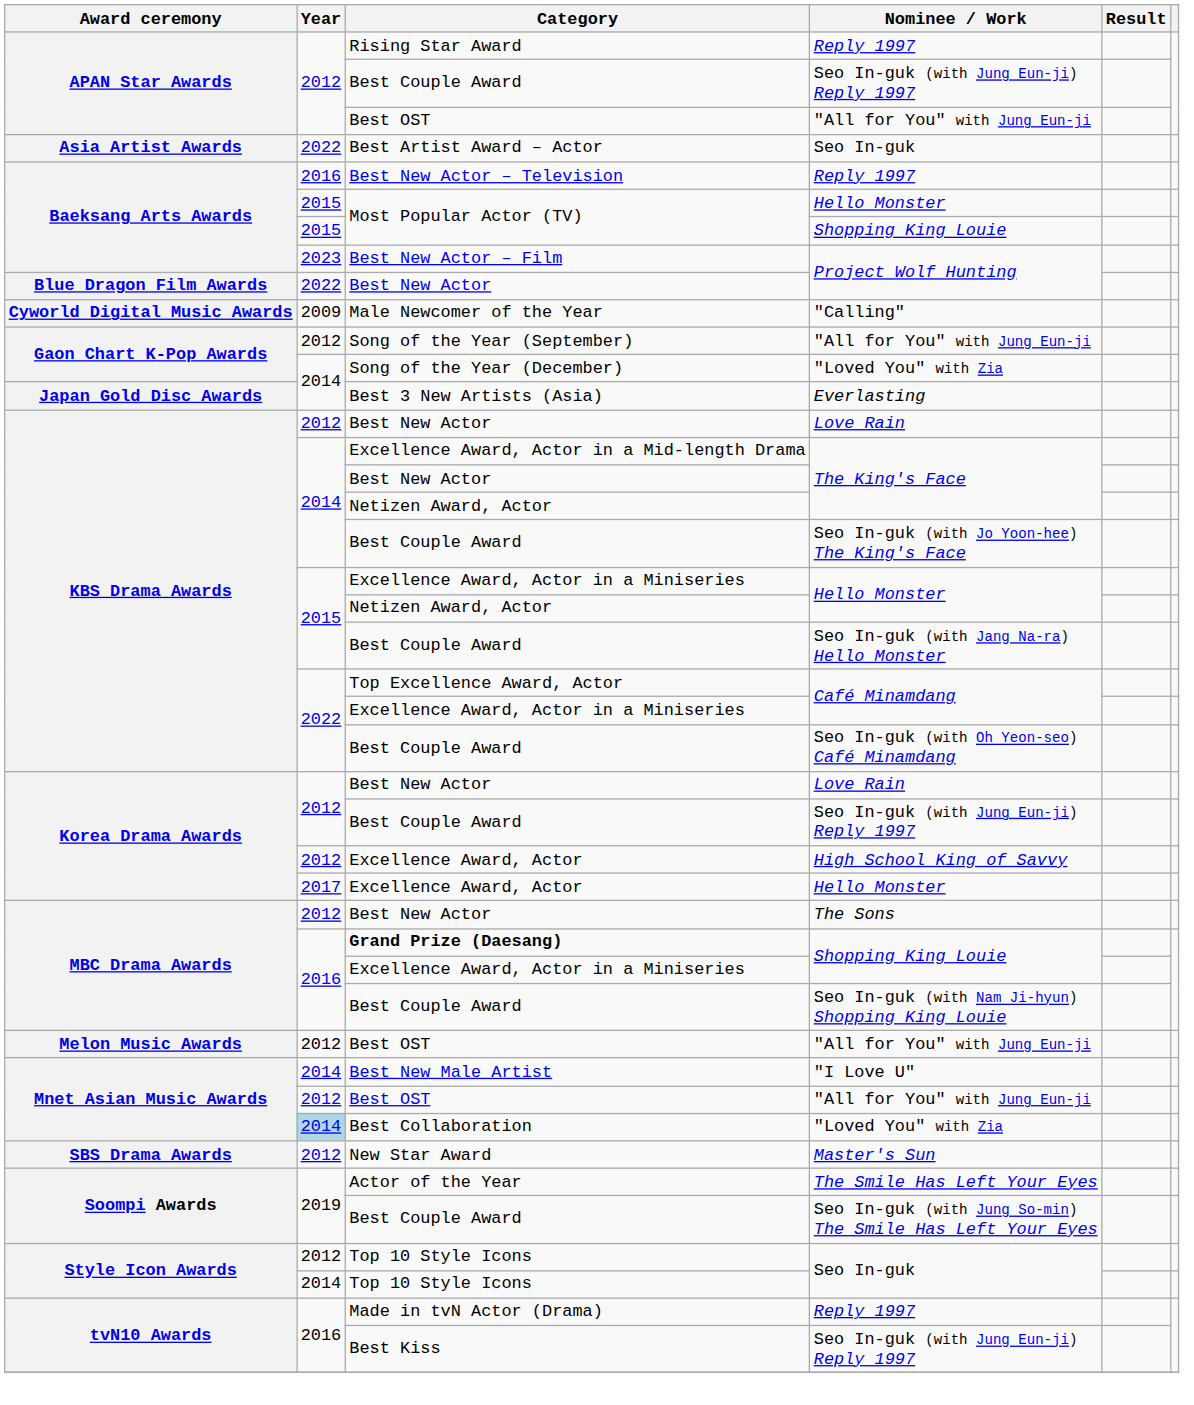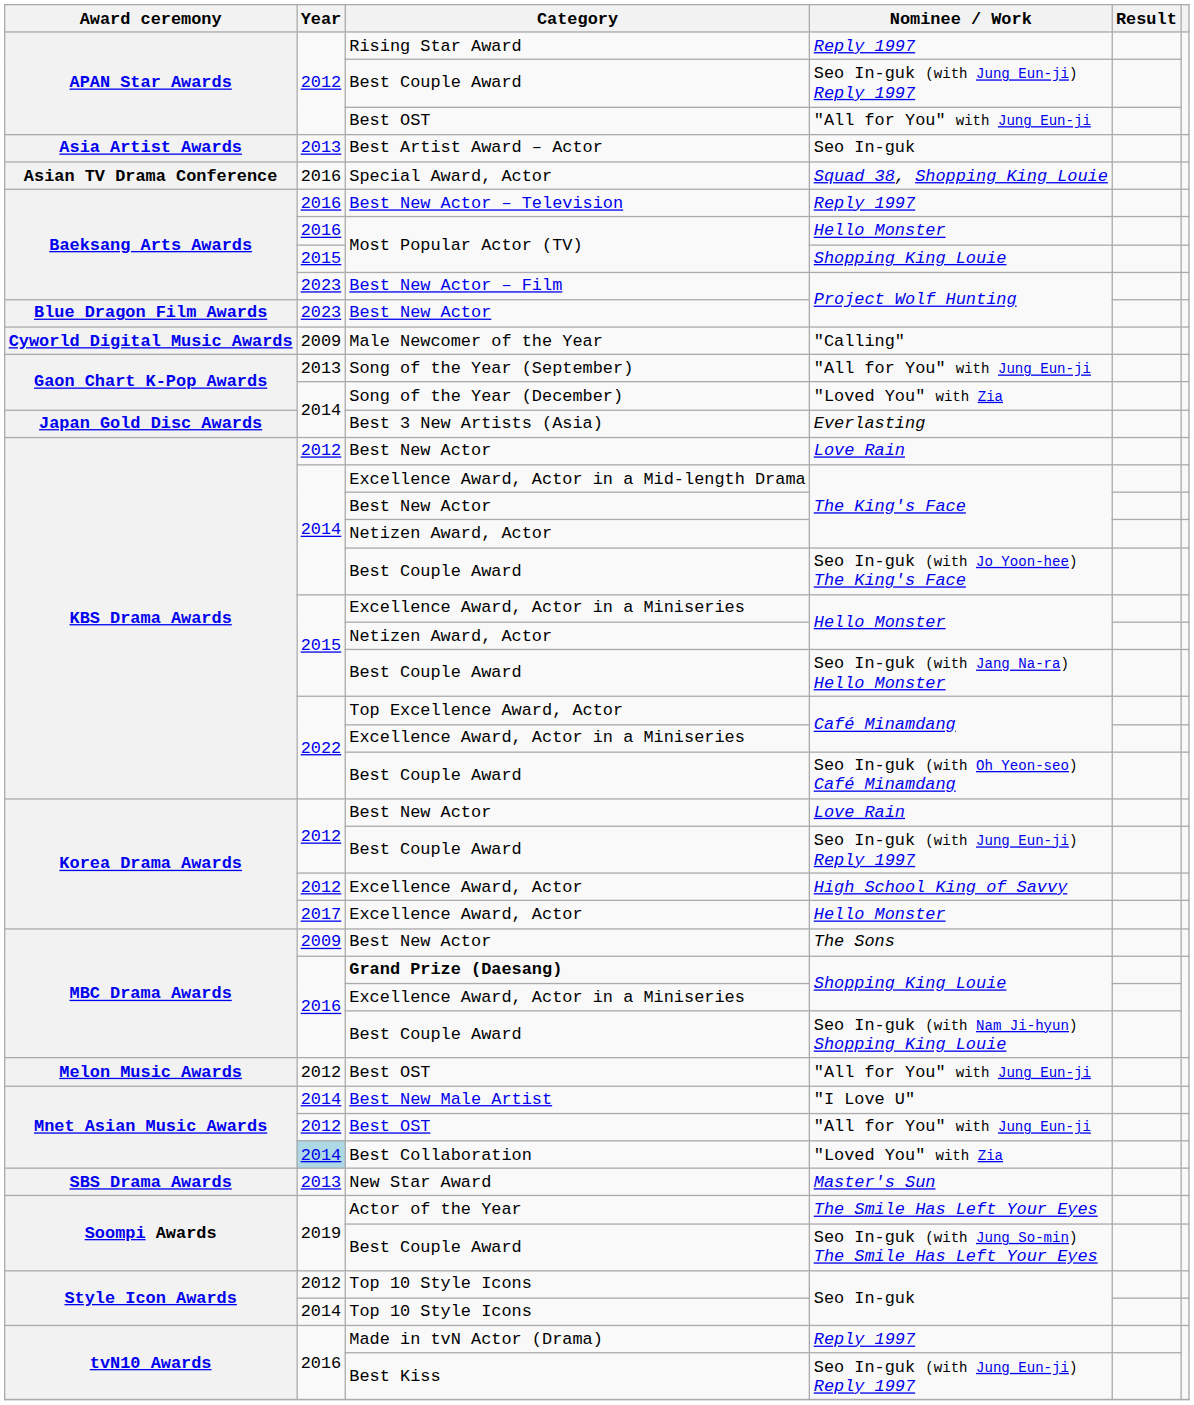 <table class="wikitable plainrowheaders sortable">
 <tr>
 <th scope="col">Award ceremony</th>
 <th scope="col">Year</th>
 <th scope="col">Category</th>
 <th scope="col">Nominee / Work</th>
 <th scope="col">Result</th>
 <th scope="col" class="unsortable"></th>
 </tr>
 <tr>
 <th scope="row" rowspan="3"><a href='#'>APAN Star Awards</a></th>
 <td rowspan=3><a href='#'>2012</a></td>
 <td>Rising Star Award</td>
 <td rowspan=1><em><a href='#'>Reply 1997</a></em></td>
 <td></td>
 <td rowspan=3></td>
 </tr>
 <tr>
 <td>Best Couple Award</td>
 <td>Seo In-guk <small>(with <a href='#'>Jung Eun-ji</a>)</small><br><em><a href='#'>Reply 1997</a></em></td>
 <td></td>
 </tr>
 <tr>
 <td>Best OST</td>
 <td rowspan=1>"All for You" <small>with <a href='#'>Jung Eun-ji</a></small></td>
 <td></td>
 </tr>
 <tr>
 <th scope="row"><a href='#'>Asia Artist Awards</a></th>
-<td><a href='#'>2022</a></td>
+<td><a href='#'>2013</a></td>
 <td>Best Artist Award – Actor</td>
 <td>Seo In-guk</td>
+<td></td>
+<td></td>
+</tr>
+<tr>
+<th scope="row">Asian TV Drama Conference</th>
+<td>2016</td>
+<td>Special Award, Actor</td>
+<td><em><a href='#'>Squad 38</a>, <a href='#'>Shopping King Louie</a></em></td>
 <td></td>
 <td></td>
 </tr>
 <tr>
 <th scope="row"  rowspan="4"><a href='#'>Baeksang Arts Awards</a></th>
 <td><a href='#'>2016</a></td>
 <td><a href='#'>Best New Actor – Television</a></td>
 <td><em><a href='#'>Reply 1997</a></em></td>
 <td></td>
 <td></td>
 </tr>
 <tr>
-<td><a href='#'>2015</a></td>
+<td><a href='#'>2016</a></td>
 <td rowspan="2">Most Popular Actor (TV)</td>
 <td><em><a href='#'>Hello Monster</a></em></td>
 <td></td>
 <td></td>
 </tr>
 <tr>
 <td><a href='#'>2015</a></td>
 <td><em><a href='#'>Shopping King Louie</a></em></td>
 <td></td>
 <td></td>
 </tr>
 <tr>
 <td rowspan="1"><a href='#'>2023</a></td>
 <td><a href='#'>Best New  Actor – Film</a></td>
 <td rowspan="2"><em><a href='#'>Project Wolf Hunting</a></em></td>
 <td></td>
 <td></td>
 </tr>
 <tr>
 <th scope="row"  rowspan="1"><a href='#'>Blue Dragon Film Awards</a></th>
-<td><a href='#'>2022</a></td>
+<td><a href='#'>2023</a></td>
 <td><a href='#'>Best New Actor</a></td>
 <td></td>
 <td></td>
 </tr>
 <tr>
 <th scope="row"><a href='#'>Cyworld Digital Music Awards</a></th>
 <td>2009</td>
 <td>Male Newcomer of the Year</td>
 <td>"Calling"</td>
 <td></td>
 <td></td>
 </tr>
 <tr>
 <th scope="row"  rowspan=2><a href='#'>Gaon Chart K-Pop Awards</a></th>
-<td>2012</td>
+<td>2013</td>
 <td>Song of the Year (September)</td>
 <td>"All for You" <small>with <a href='#'>Jung Eun-ji</a></small></td>
 <td></td>
 <td></td>
 </tr>
 <tr>
 <td rowspan="2">2014</td>
 <td>Song of the Year (December)</td>
 <td>"Loved You" <small>with <a href='#'>Zia</a></small></td>
 <td></td>
 <td></td>
 </tr>
 <tr>
 <th scope="row"><a href='#'>Japan Gold Disc Awards</a></th>
 <td>Best 3 New Artists (Asia)</td>
 <td><em>Everlasting</em></td>
 <td></td>
 <td></td>
 </tr>
 <tr>
 <th scope="row"  rowspan="11"><a href='#'>KBS Drama Awards</a></th>
 <td><a href='#'>2012</a></td>
 <td>Best New Actor</td>
 <td><em><a href='#'>Love Rain</a></em></td>
 <td></td>
 <td></td>
 </tr>
 <tr>
 <td rowspan=4><a href='#'>2014</a></td>
 <td>Excellence Award, Actor in a Mid-length Drama</td>
 <td rowspan=3><em><a href='#'>The King's Face</a></em></td>
 <td></td>
 <td></td>
 </tr>
 <tr>
 <td>Best New Actor</td>
 <td></td>
 <td></td>
 </tr>
 <tr>
 <td>Netizen Award, Actor</td>
 <td></td>
 <td></td>
 </tr>
 <tr>
 <td>Best Couple Award</td>
 <td>Seo In-guk <small>(with <a href='#'>Jo Yoon-hee</a>)</small><br> <em><a href='#'>The King's Face</a></em></td>
 <td></td>
 <td></td>
 </tr>
 <tr>
 <td rowspan=3><a href='#'>2015</a></td>
 <td>Excellence Award, Actor in a Miniseries</td>
 <td rowspan=2><em><a href='#'>Hello Monster</a></em></td>
 <td></td>
 <td></td>
 </tr>
 <tr>
 <td>Netizen Award, Actor</td>
 <td></td>
 <td></td>
 </tr>
 <tr>
 <td>Best Couple Award</td>
 <td>Seo In-guk <small>(with <a href='#'>Jang Na-ra</a>)</small><br><em><a href='#'>Hello Monster</a></em></td>
 <td></td>
 <td></td>
 </tr>
 <tr>
 <td rowspan=3><a href='#'>2022</a></td>
 <td>Top Excellence Award, Actor</td>
 <td rowspan="2"><em><a href='#'>Café Minamdang</a></em></td>
 <td></td>
 <td></td>
 </tr>
 <tr>
 <td>Excellence Award, Actor in a Miniseries</td>
 <td></td>
 <td></td>
 </tr>
 <tr>
 <td>Best Couple Award</td>
 <td>Seo In-guk <small>(with <a href='#'>Oh Yeon-seo</a>)</small><br><em><a href='#'>Café Minamdang</a></em></td>
 <td></td>
 <td></td>
 </tr>
 <tr>
 <th scope="row"  rowspan="4"><a href='#'>Korea Drama Awards</a></th>
 <td rowspan=2><a href='#'>2012</a></td>
 <td>Best New Actor</td>
 <td><em><a href='#'>Love Rain</a></em></td>
 <td></td>
 <td></td>
 </tr>
 <tr>
 <td>Best Couple Award</td>
 <td>Seo In-guk <small>(with <a href='#'>Jung Eun-ji</a>)</small><br> <em><a href='#'>Reply 1997</a></em></td>
 <td></td>
 <td></td>
 </tr>
 <tr>
 <td><a href='#'>2012</a></td>
 <td>Excellence Award, Actor</td>
 <td><em><a href='#'>High School King of Savvy</a></em></td>
 <td></td>
 <td></td>
 </tr>
 <tr>
 <td><a href='#'>2017</a></td>
 <td>Excellence Award, Actor</td>
 <td rowspan=1><em><a href='#'>Hello Monster</a></em></td>
 <td></td>
 <td></td>
 </tr>
 <tr>
 <th scope="row"  rowspan="4"><a href='#'>MBC Drama Awards</a></th>
-<td><a href='#'>2012</a></td>
+<td><a href='#'>2009</a></td>
 <td>Best New Actor</td>
 <td><em>The Sons</em></td>
 <td></td>
 <td></td>
 </tr>
 <tr>
 <td rowspan=3><a href='#'>2016</a></td>
 <td><strong>Grand Prize (Daesang)</strong></td>
 <td rowspan=2><em><a href='#'>Shopping King Louie</a></em></td>
 <td></td>
 <td rowspan=3></td>
 </tr>
 <tr>
 <td>Excellence Award, Actor in a Miniseries</td>
 <td></td>
 </tr>
 <tr>
 <td>Best Couple Award</td>
 <td>Seo In-guk <small>(with <a href='#'>Nam Ji-hyun</a>)</small><br><em><a href='#'>Shopping King Louie</a></em></td>
 <td></td>
 </tr>
 <tr>
 <th scope="row"><a href='#'>Melon Music Awards</a></th>
 <td>2012</td>
 <td>Best OST</td>
 <td>"All for You" <small>with <a href='#'>Jung Eun-ji</a></small></td>
 <td></td>
 <td></td>
 </tr>
 <tr>
 <th scope="row"  rowspan="3"><a href='#'>Mnet Asian Music Awards</a></th>
 <td><a href='#'>2014</a></td>
 <td><a href='#'>Best New Male Artist</a></td>
 <td>"I Love U"</td>
 <td></td>
 <td></td>
 </tr>
 <tr>
 <td><a href='#'>2012</a></td>
 <td><a href='#'>Best OST</a></td>
 <td rowspan=1>"All for You" <small>with <a href='#'>Jung Eun-ji</a></small></td>
 <td></td>
 <td></td>
 </tr>
 <tr>
 <td style="background: lightblue;"><a href='#'>2014</a></td>
 <td>Best Collaboration</td>
 <td>"Loved You" <small>with <a href='#'>Zia</a></small></td>
 <td></td>
 <td></td>
 </tr>
 <tr>
 <th scope="row"  rowspan="1"><a href='#'>SBS Drama Awards</a></th>
-<td><a href='#'>2012</a></td>
+<td><a href='#'>2013</a></td>
 <td>New Star Award</td>
 <td><em><a href='#'>Master's Sun</a></em></td>
 <td></td>
 <td></td>
 </tr>
 <tr>
 <th scope="row"   rowspan=2><a href='#'>Soompi</a> Awards</th>
 <td rowspan=2>2019</td>
 <td>Actor of the Year</td>
 <td rowspan=1><em><a href='#'>The Smile Has Left Your Eyes</a></em></td>
 <td></td>
 <td></td>
 </tr>
 <tr>
 <td>Best Couple Award</td>
 <td>Seo In-guk <small>(with <a href='#'>Jung So-min</a>)</small><br> <em><a href='#'>The Smile Has Left Your Eyes</a></em></td>
 <td></td>
 <td></td>
 </tr>
 <tr>
 <th scope="row"  rowspan="2"><a href='#'>Style Icon Awards</a></th>
 <td>2012</td>
 <td>Top 10 Style Icons</td>
 <td rowspan="2">Seo In-guk</td>
 <td></td>
 <td></td>
 </tr>
 <tr>
 <td>2014</td>
 <td>Top 10 Style Icons</td>
 <td></td>
 <td></td>
 </tr>
 <tr>
 <th scope="row" rowspan=2><a href='#'>tvN10 Awards</a></th>
 <td rowspan=2>2016</td>
 <td>Made in tvN Actor (Drama)</td>
 <td rowspan=1><em><a href='#'>Reply 1997</a></em></td>
 <td></td>
 <td rowspan=2></td>
 </tr>
 <tr>
 <td>Best Kiss</td>
 <td>Seo In-guk <small>(with <a href='#'>Jung Eun-ji</a>)</small><br><em><a href='#'>Reply 1997</a></em></td>
 <td></td>
 </tr>
 <tr>
 </tr>
 </table>
